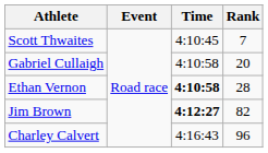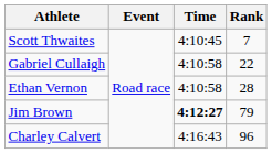 <table class=wikitable style=font-size:90%;text-align:center>
 <tr>
 <th>Athlete</th>
 <th>Event</th>
 <th>Time</th>
 <th>Rank</th>
 </tr>
 <tr>
 <td align=left><a href='#'>Scott Thwaites</a></td>
 <td align=left rowspan=5><a href='#'>Road race</a></td>
 <td>4:10:45</td>
 <td>7</td>
 </tr>
 <tr>
 <td align=left><a href='#'>Gabriel Cullaigh</a></td>
 <td>4:10:58</td>
-<td>20</td>
+<td>22</td>
 </tr>
 <tr>
 <td align=left><a href='#'>Ethan Vernon</a></td>
-<td><strong>4:10:58</strong></td>
+<td>4:10:58</td>
 <td>28</td>
 </tr>
 <tr>
 <td align=left><a href='#'>Jim Brown</a></td>
 <td><strong>4:12:27</strong></td>
-<td>82</td>
+<td>79</td>
 </tr>
 <tr>
 <td align=left><a href='#'>Charley Calvert</a></td>
 <td>4:16:43</td>
 <td>96</td>
 </tr>
 </table>
